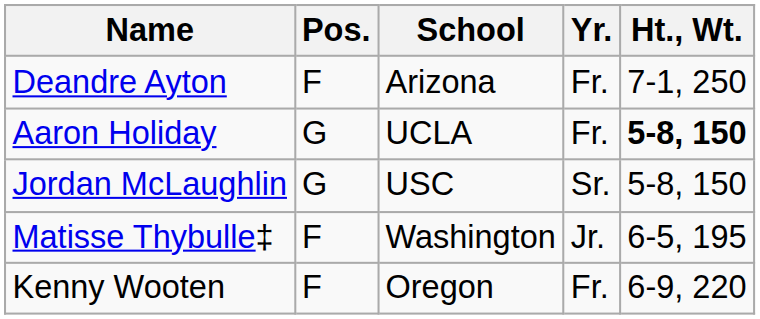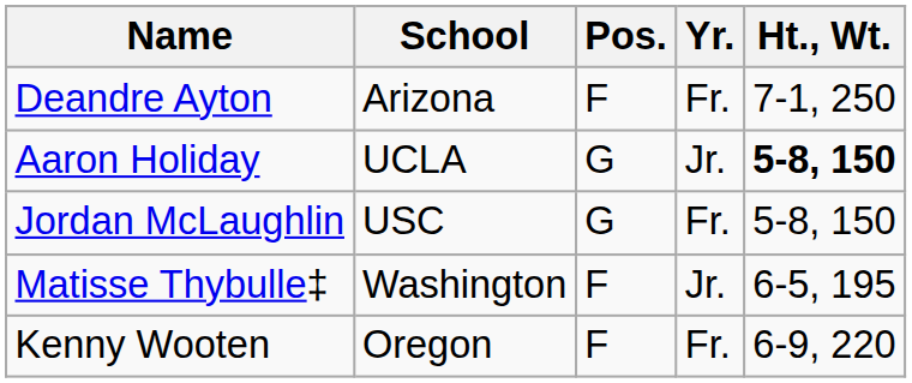 <table class="wikitable">
 <tr>
 <th>Name</th>
+<th>School</th>
 <th>Pos.</th>
-<th>School</th>
 <th>Yr.</th>
 <th>Ht., Wt.</th>
 </tr>
 <tr>
 <td><a href='#'>Deandre Ayton</a></td>
+<td>Arizona</td>
 <td>F</td>
-<td>Arizona</td>
 <td>Fr.</td>
 <td>7-1, 250</td>
 </tr>
 <tr>
 <td><a href='#'>Aaron Holiday</a></td>
+<td>UCLA</td>
 <td>G</td>
-<td>UCLA</td>
-<td>Fr.</td>
+<td>Jr.</td>
 <td><strong>5-8, 150</strong></td>
 </tr>
 <tr>
 <td><a href='#'>Jordan McLaughlin</a></td>
+<td>USC</td>
 <td>G</td>
-<td>USC</td>
-<td>Sr.</td>
+<td>Fr.</td>
 <td>5-8, 150</td>
 </tr>
 <tr>
 <td><a href='#'>Matisse Thybulle</a>‡</td>
+<td>Washington</td>
 <td>F</td>
-<td>Washington</td>
 <td>Jr.</td>
 <td>6-5, 195</td>
 </tr>
 <tr>
 <td>Kenny Wooten</td>
+<td>Oregon</td>
 <td>F</td>
-<td>Oregon</td>
 <td>Fr.</td>
 <td>6-9, 220</td>
 </tr>
 </table>
